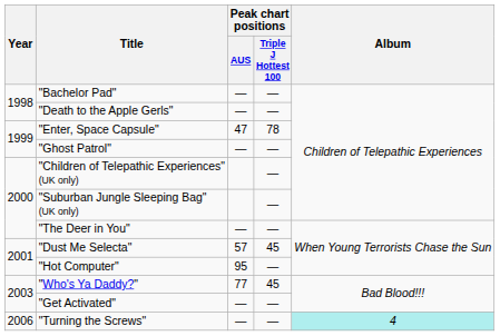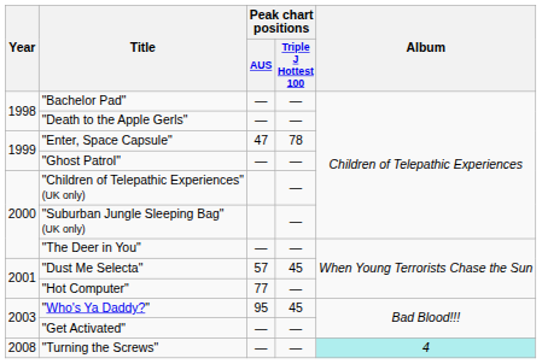 <table class="wikitable" style="text-align:center;">
 <tr>
 <th rowspan="2">Year</th>
 <th rowspan="2">Title</th>
 <th colspan="2">Peak chart positions</th>
 <th rowspan="2">Album</th>
 </tr>
 <tr style="font-size:smaller;">
 <th style="width:30px;"><a href='#'>AUS</a><br></th>
 <th style="width:30px;"><a href='#'>Triple J Hottest 100</a><br></th>
 </tr>
 <tr>
 <td rowspan="2">1998</td>
 <td style="text-align:left;">"Bachelor Pad"</td>
 <td>—</td>
 <td>—</td>
 <td rowspan="6"><em>Children of Telepathic Experiences</em></td>
 </tr>
 <tr>
 <td style="text-align:left;">"Death to the Apple Gerls"</td>
 <td>—</td>
 <td>—</td>
 </tr>
 <tr>
 <td rowspan="2">1999</td>
 <td style="text-align:left;">"Enter, Space Capsule"</td>
 <td>47</td>
 <td>78</td>
 </tr>
 <tr>
 <td style="text-align:left;">"Ghost Patrol"</td>
 <td>—</td>
 <td>—</td>
 </tr>
 <tr>
 <td rowspan="3">2000</td>
 <td style="text-align:left;">"Children of Telepathic Experiences"<br><small>(UK only)</small></td>
 <td></td>
 <td>—</td>
 </tr>
 <tr>
 <td style="text-align:left;">"Suburban Jungle Sleeping Bag"<br><small>(UK only)</small></td>
 <td></td>
 <td>—</td>
 </tr>
 <tr>
 <td style="text-align:left;">"The Deer in You"</td>
 <td>—</td>
 <td>—</td>
 <td rowspan="3"><em>When Young Terrorists Chase the Sun</em></td>
 </tr>
 <tr>
 <td rowspan="2">2001</td>
 <td style="text-align:left;">"Dust Me Selecta"</td>
 <td>57</td>
 <td>45</td>
 </tr>
 <tr>
 <td style="text-align:left;">"Hot Computer"</td>
-<td>95</td>
+<td>77</td>
 <td>—</td>
 </tr>
 <tr>
 <td rowspan="2">2003</td>
 <td style="text-align:left;">"<a href='#'>Who's Ya Daddy?</a>"</td>
-<td>77</td>
+<td>95</td>
 <td>45</td>
 <td rowspan="2"><em>Bad Blood!!!</em></td>
 </tr>
 <tr>
 <td style="text-align:left;">"Get Activated"</td>
 <td>—</td>
 <td>—</td>
 </tr>
 <tr>
-<td>2006</td>
+<td>2008</td>
 <td style="text-align:left;">"Turning the Screws"</td>
 <td>—</td>
 <td>—</td>
 <td style="background: paleturquoise;"><em>4</em></td>
 </tr>
 </table>
